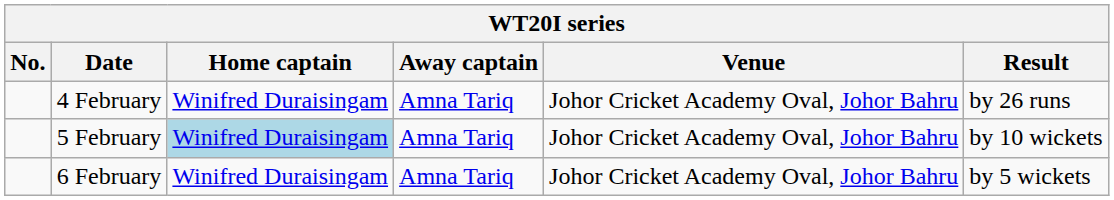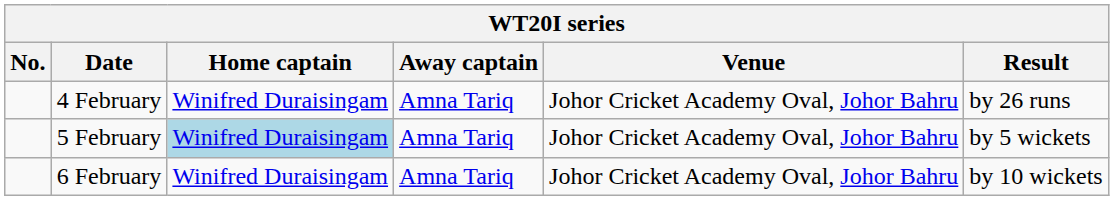 <table class="wikitable">
 <tr>
 <th colspan="6">WT20I series</th>
 </tr>
 <tr>
 <th>No.</th>
 <th>Date</th>
 <th>Home captain</th>
 <th>Away captain</th>
 <th>Venue</th>
 <th>Result</th>
 </tr>
 <tr>
 <td></td>
 <td>4 February</td>
 <td><a href='#'>Winifred Duraisingam</a></td>
 <td><a href='#'>Amna Tariq</a></td>
 <td>Johor Cricket Academy Oval, <a href='#'>Johor Bahru</a></td>
 <td> by 26 runs</td>
 </tr>
 <tr>
 <td></td>
 <td>5 February</td>
 <td style="background: lightblue;"><a href='#'>Winifred Duraisingam</a></td>
 <td><a href='#'>Amna Tariq</a></td>
 <td>Johor Cricket Academy Oval, <a href='#'>Johor Bahru</a></td>
-<td> by 10 wickets</td>
+<td> by 5 wickets</td>
 </tr>
 <tr>
 <td></td>
 <td>6 February</td>
 <td><a href='#'>Winifred Duraisingam</a></td>
 <td><a href='#'>Amna Tariq</a></td>
 <td>Johor Cricket Academy Oval, <a href='#'>Johor Bahru</a></td>
-<td> by 5 wickets</td>
+<td> by 10 wickets</td>
 </tr>
 </table>
